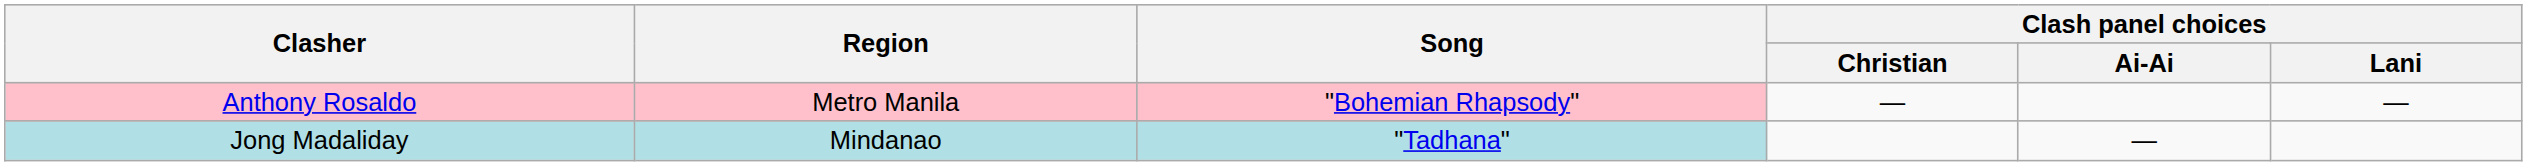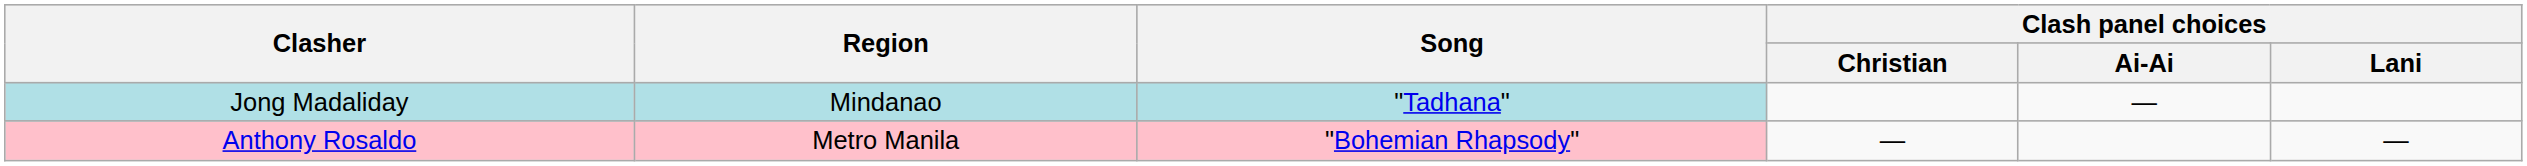 <table class="wikitable" style="text-align:center; line-height:17px; width:100%;">
 <tr>
 <th rowspan="2" width="25%">Clasher</th>
 <th rowspan="2">Region</th>
 <th rowspan="2" width="25%">Song</th>
 <th colspan="3" width="30%">Clash panel choices</th>
 </tr>
 <tr>
 <th width="10%">Christian</th>
 <th width="10%">Ai-Ai</th>
 <th width="10%">Lani</th>
 </tr>
 <tr>
+<td style="background:#b0e0e6;">Jong Madaliday</td>
+<td style="background:#b0e0e6;">Mindanao</td>
+<td style="background:#b0e0e6;">"<a href='#'>Tadhana</a>"</td>
+<td><strong></strong></td>
+<td>—</td>
+<td><strong></strong></td>
+</tr>
+<tr>
 <td style="background:pink;"><a href='#'>Anthony Rosaldo</a></td>
 <td style="background:pink;">Metro Manila</td>
 <td style="background:pink;">"<a href='#'>Bohemian Rhapsody</a>"</td>
 <td>—</td>
 <td><strong></strong></td>
 <td>—</td>
 </tr>
-<tr>
-<td style="background:#b0e0e6;">Jong Madaliday</td>
-<td style="background:#b0e0e6;">Mindanao</td>
-<td style="background:#b0e0e6;">"<a href='#'>Tadhana</a>"</td>
-<td><strong></strong></td>
-<td>—</td>
-<td><strong></strong></td>
-</tr>
 </table>
